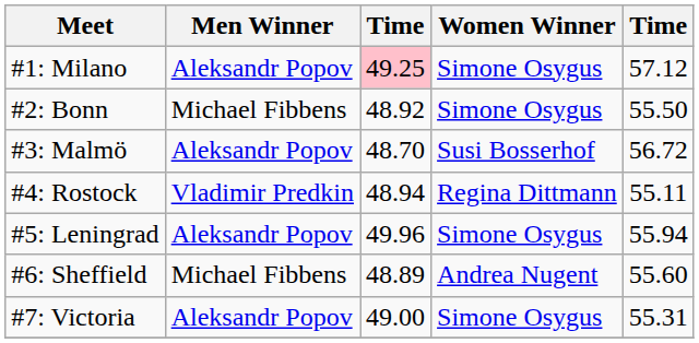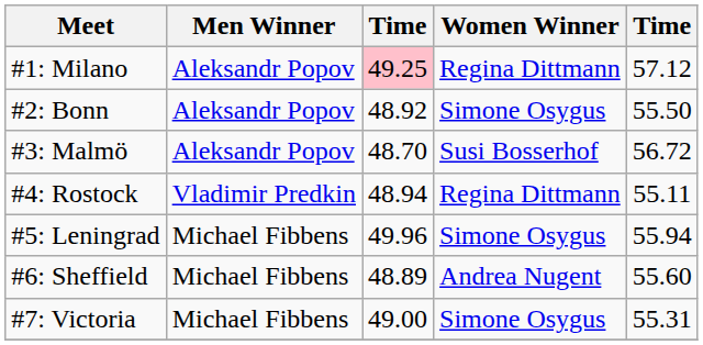 <table class=wikitable>
 <tr>
 <th>Meet</th>
 <th>Men Winner</th>
 <th>Time</th>
 <th>Women Winner</th>
 <th>Time</th>
 </tr>
 <tr>
 <td>#1: Milano</td>
 <td> <a href='#'>Aleksandr Popov</a></td>
 <td align=center style="background: pink;">49.25</td>
-<td> <a href='#'>Simone Osygus</a></td>
+<td> <a href='#'>Regina Dittmann</a></td>
 <td align=center>57.12</td>
 </tr>
 <tr>
 <td>#2: Bonn</td>
-<td> Michael Fibbens</td>
+<td> <a href='#'>Aleksandr Popov</a></td>
 <td align=center>48.92</td>
 <td> <a href='#'>Simone Osygus</a></td>
 <td align=center>55.50</td>
 </tr>
 <tr>
 <td>#3: Malmö</td>
 <td> <a href='#'>Aleksandr Popov</a></td>
 <td align=center>48.70</td>
 <td> <a href='#'>Susi Bosserhof</a></td>
 <td align=center>56.72</td>
 </tr>
 <tr>
 <td>#4: Rostock</td>
 <td> <a href='#'>Vladimir Predkin</a></td>
 <td align=center>48.94</td>
 <td> <a href='#'>Regina Dittmann</a></td>
 <td align=center>55.11</td>
 </tr>
 <tr>
 <td>#5: Leningrad</td>
-<td> <a href='#'>Aleksandr Popov</a></td>
+<td> Michael Fibbens</td>
 <td align=center>49.96</td>
 <td> <a href='#'>Simone Osygus</a></td>
 <td align=center>55.94</td>
 </tr>
 <tr>
 <td>#6: Sheffield</td>
 <td> Michael Fibbens</td>
 <td align=center>48.89</td>
 <td> <a href='#'>Andrea Nugent</a></td>
 <td align=center>55.60</td>
 </tr>
 <tr>
 <td>#7: Victoria</td>
-<td> <a href='#'>Aleksandr Popov</a></td>
+<td> Michael Fibbens</td>
 <td align=center>49.00</td>
 <td> <a href='#'>Simone Osygus</a></td>
 <td align=center>55.31</td>
 </tr>
 <tr>
 </tr>
 </table>
